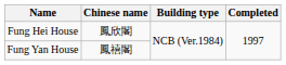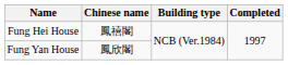 <table class="wikitable" style="text-align: center">
 <tr>
 <th>Name</th>
 <th>Chinese name</th>
 <th>Building type</th>
 <th>Completed</th>
 </tr>
 <tr>
 <td>Fung Hei House</td>
-<td>鳳欣閣</td>
+<td>鳳禧閣</td>
 <td rowspan="2">NCB (Ver.1984)</td>
 <td rowspan="2">1997</td>
 </tr>
 <tr>
 <td>Fung Yan House</td>
-<td>鳳禧閣</td>
+<td>鳳欣閣</td>
 </tr>
 </table>
